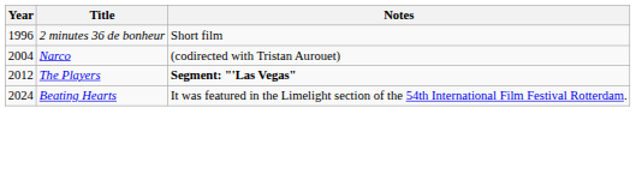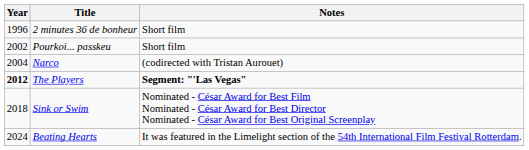 <table class="wikitable sortable">
 <tr>
 <th>Year</th>
 <th>Title</th>
 <th class="unsortable">Notes</th>
 </tr>
 <tr>
 <td>1996</td>
 <td><em>2 minutes 36 de bonheur</em></td>
 <td>Short film</td>
 </tr>
 <tr>
+<td>2002</td>
+<td><em>Pourkoi... passkeu</em></td>
+<td>Short film</td>
+</tr>
+<tr>
 <td>2004</td>
 <td><em><a href='#'>Narco</a></em></td>
 <td>(codirected with Tristan Aurouet)</td>
 </tr>
 <tr>
-<td>2012</td>
+<td><strong>2012</strong></td>
 <td><em><a href='#'>The Players</a></em></td>
 <td><strong>Segment: "'Las Vegas"</strong></td>
+</tr>
+<tr>
+<td>2018</td>
+<td><em><a href='#'>Sink or Swim</a></em></td>
+<td>Nominated - <a href='#'>César Award for Best Film</a><br>Nominated - <a href='#'>César Award for Best Director</a><br>Nominated - <a href='#'>César Award for Best Original Screenplay</a></td>
 </tr>
 <tr>
 <td>2024</td>
 <td><em><a href='#'>Beating Hearts</a></em></td>
 <td>It was featured in the Limelight section of the <a href='#'>54th International Film Festival Rotterdam</a>.</td>
 </tr>
 </table>
